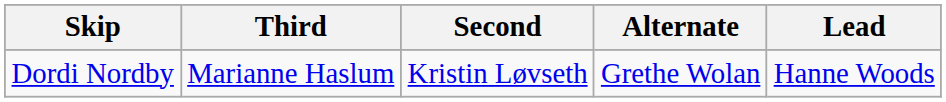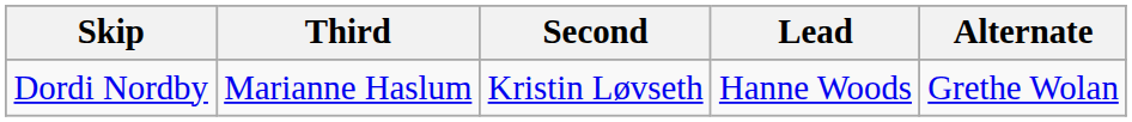 <table class="wikitable">
 <tr>
 <th>Skip</th>
 <th>Third</th>
 <th>Second</th>
+<th>Lead</th>
 <th>Alternate</th>
-<th>Lead</th>
 </tr>
 <tr>
 <td><a href='#'>Dordi Nordby</a></td>
 <td><a href='#'>Marianne Haslum</a></td>
 <td><a href='#'>Kristin Løvseth</a></td>
+<td><a href='#'>Hanne Woods</a></td>
 <td><a href='#'>Grethe Wolan</a></td>
-<td><a href='#'>Hanne Woods</a></td>
 </tr>
 </table>
